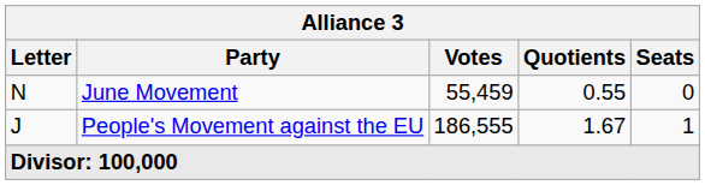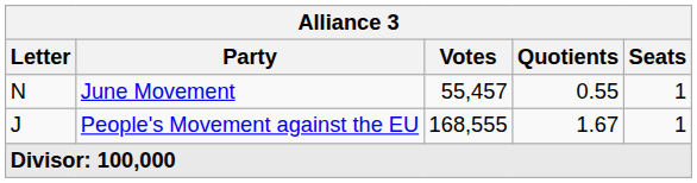 <table class="wikitable">
 <tr>
 <th colspan="5">Alliance 3</th>
 </tr>
 <tr>
 <th>Letter</th>
 <th>Party</th>
 <th>Votes</th>
 <th>Quotients</th>
 <th>Seats</th>
 </tr>
 <tr>
 <td style="text-align:left;">N</td>
 <td style="text-align:left;"><a href='#'>June Movement</a></td>
-<td style="text-align:right;">55,459</td>
+<td style="text-align:right;">55,457</td>
 <td style="text-align:right;">0.55</td>
-<td style="text-align:right;">0</td>
+<td style="text-align:right;">1</td>
 </tr>
 <tr>
 <td style="text-align:left;">J</td>
 <td style="text-align:left;"><a href='#'>People's Movement against the EU</a></td>
-<td style="text-align:right;">186,555</td>
+<td style="text-align:right;">168,555</td>
 <td style="text-align:right;">1.67</td>
 <td style="text-align:right;">1</td>
 </tr>
 <tr style="background-color:#E9E9E9">
 <td colspan="5" style="text-align:left;"><strong>Divisor: 100,000</strong></td>
 </tr>
 </table>
